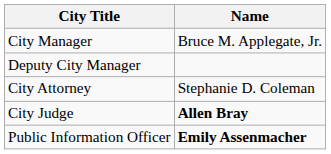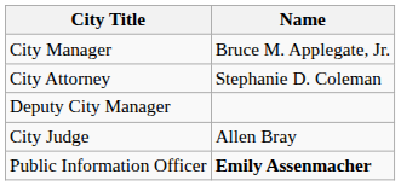 <table class="wikitable">
 <tr>
 <th>City Title</th>
 <th>Name</th>
 </tr>
 <tr>
 <td>City Manager</td>
 <td>Bruce M. Applegate, Jr.</td>
 </tr>
 <tr>
+<td>City Attorney</td>
+<td>Stephanie D. Coleman</td>
+</tr>
+<tr>
 <td>Deputy City Manager</td>
 <td></td>
 </tr>
 <tr>
-<td>City Attorney</td>
-<td>Stephanie D. Coleman</td>
-</tr>
-<tr>
 <td>City Judge</td>
-<td><strong>Allen Bray</strong></td>
+<td>Allen Bray</td>
 </tr>
 <tr>
 <td>Public Information Officer</td>
 <td><strong>Emily Assenmacher</strong></td>
 </tr>
 </table>
